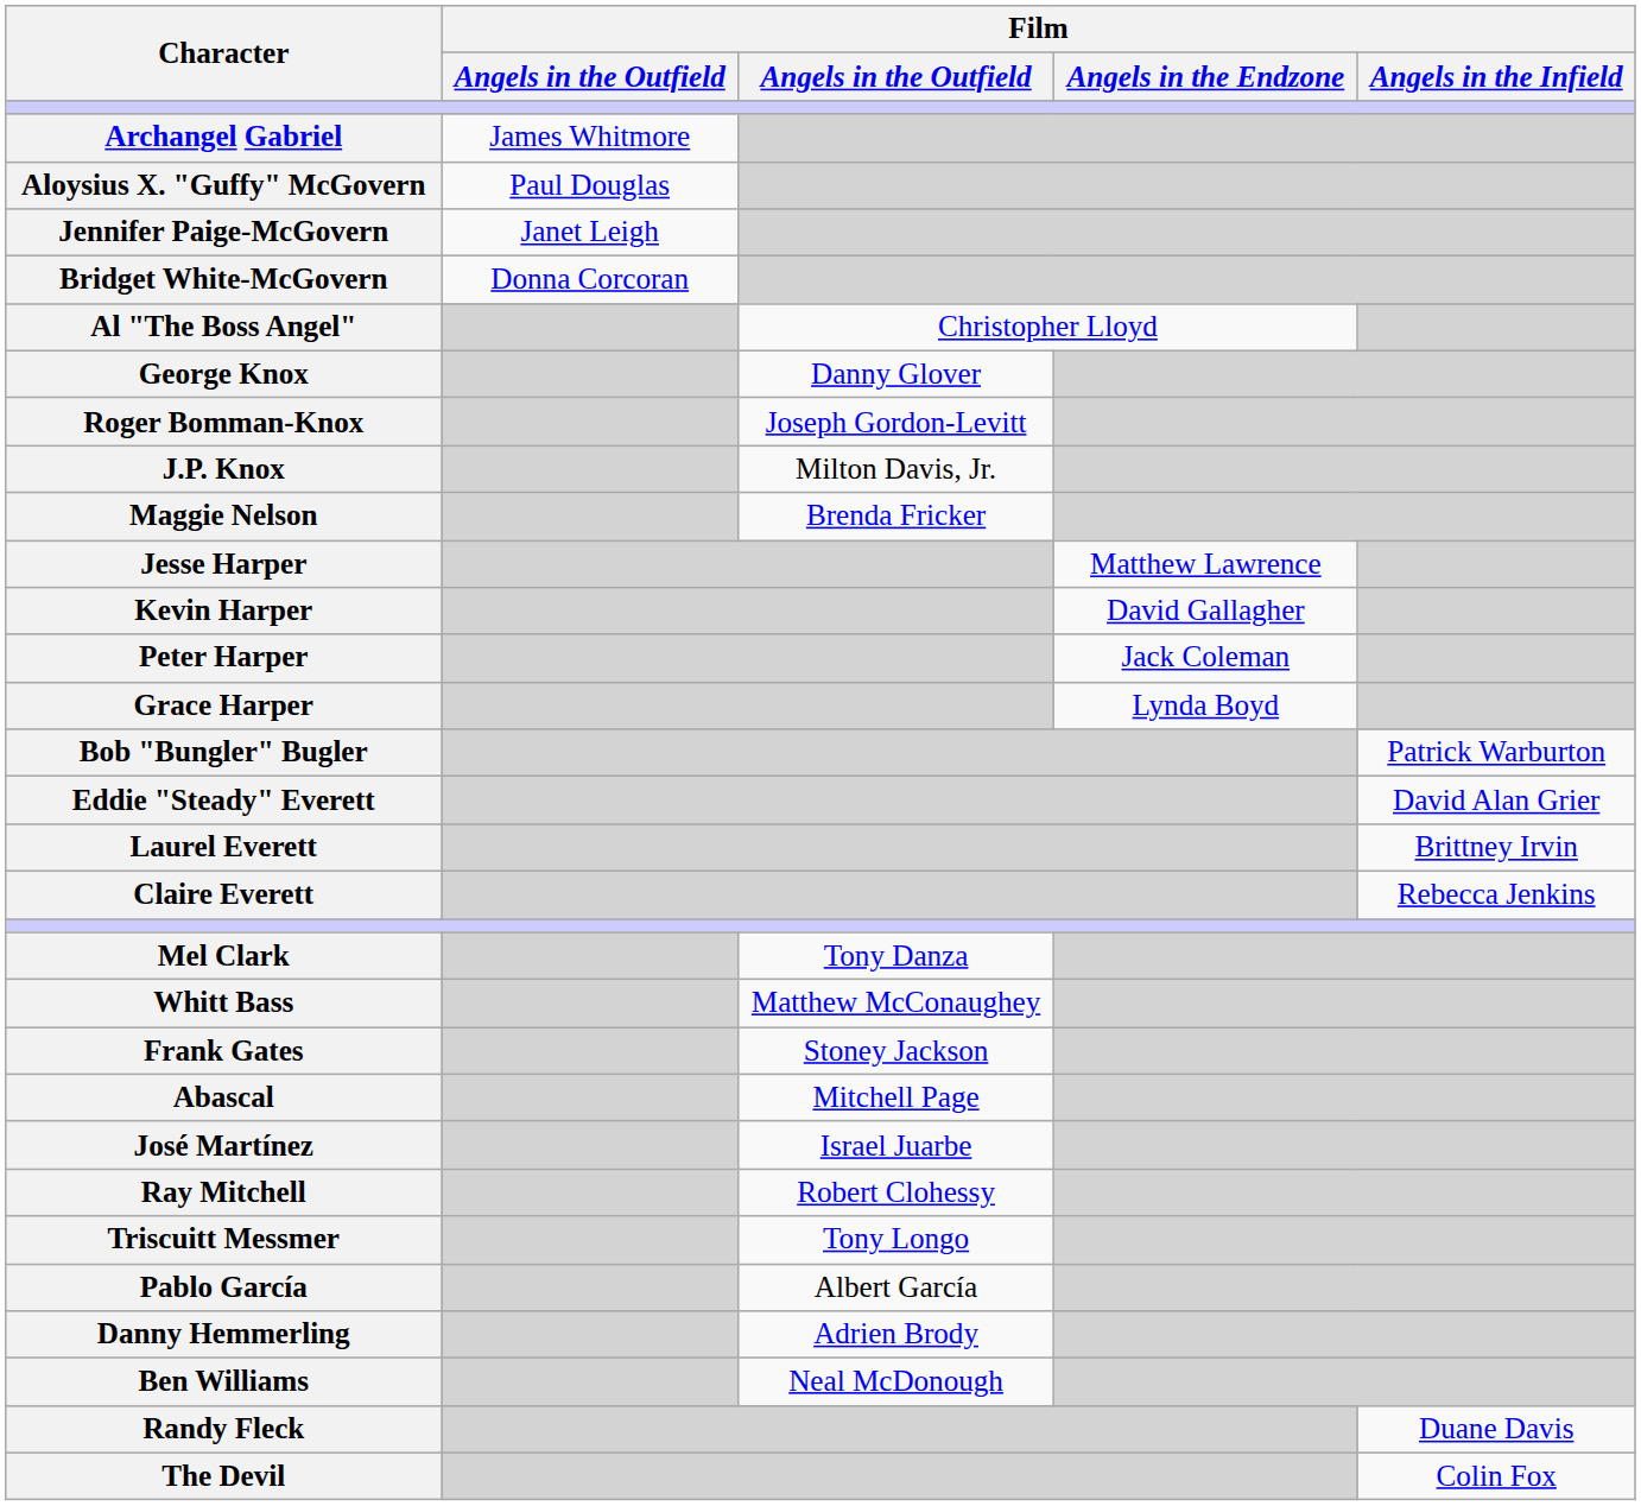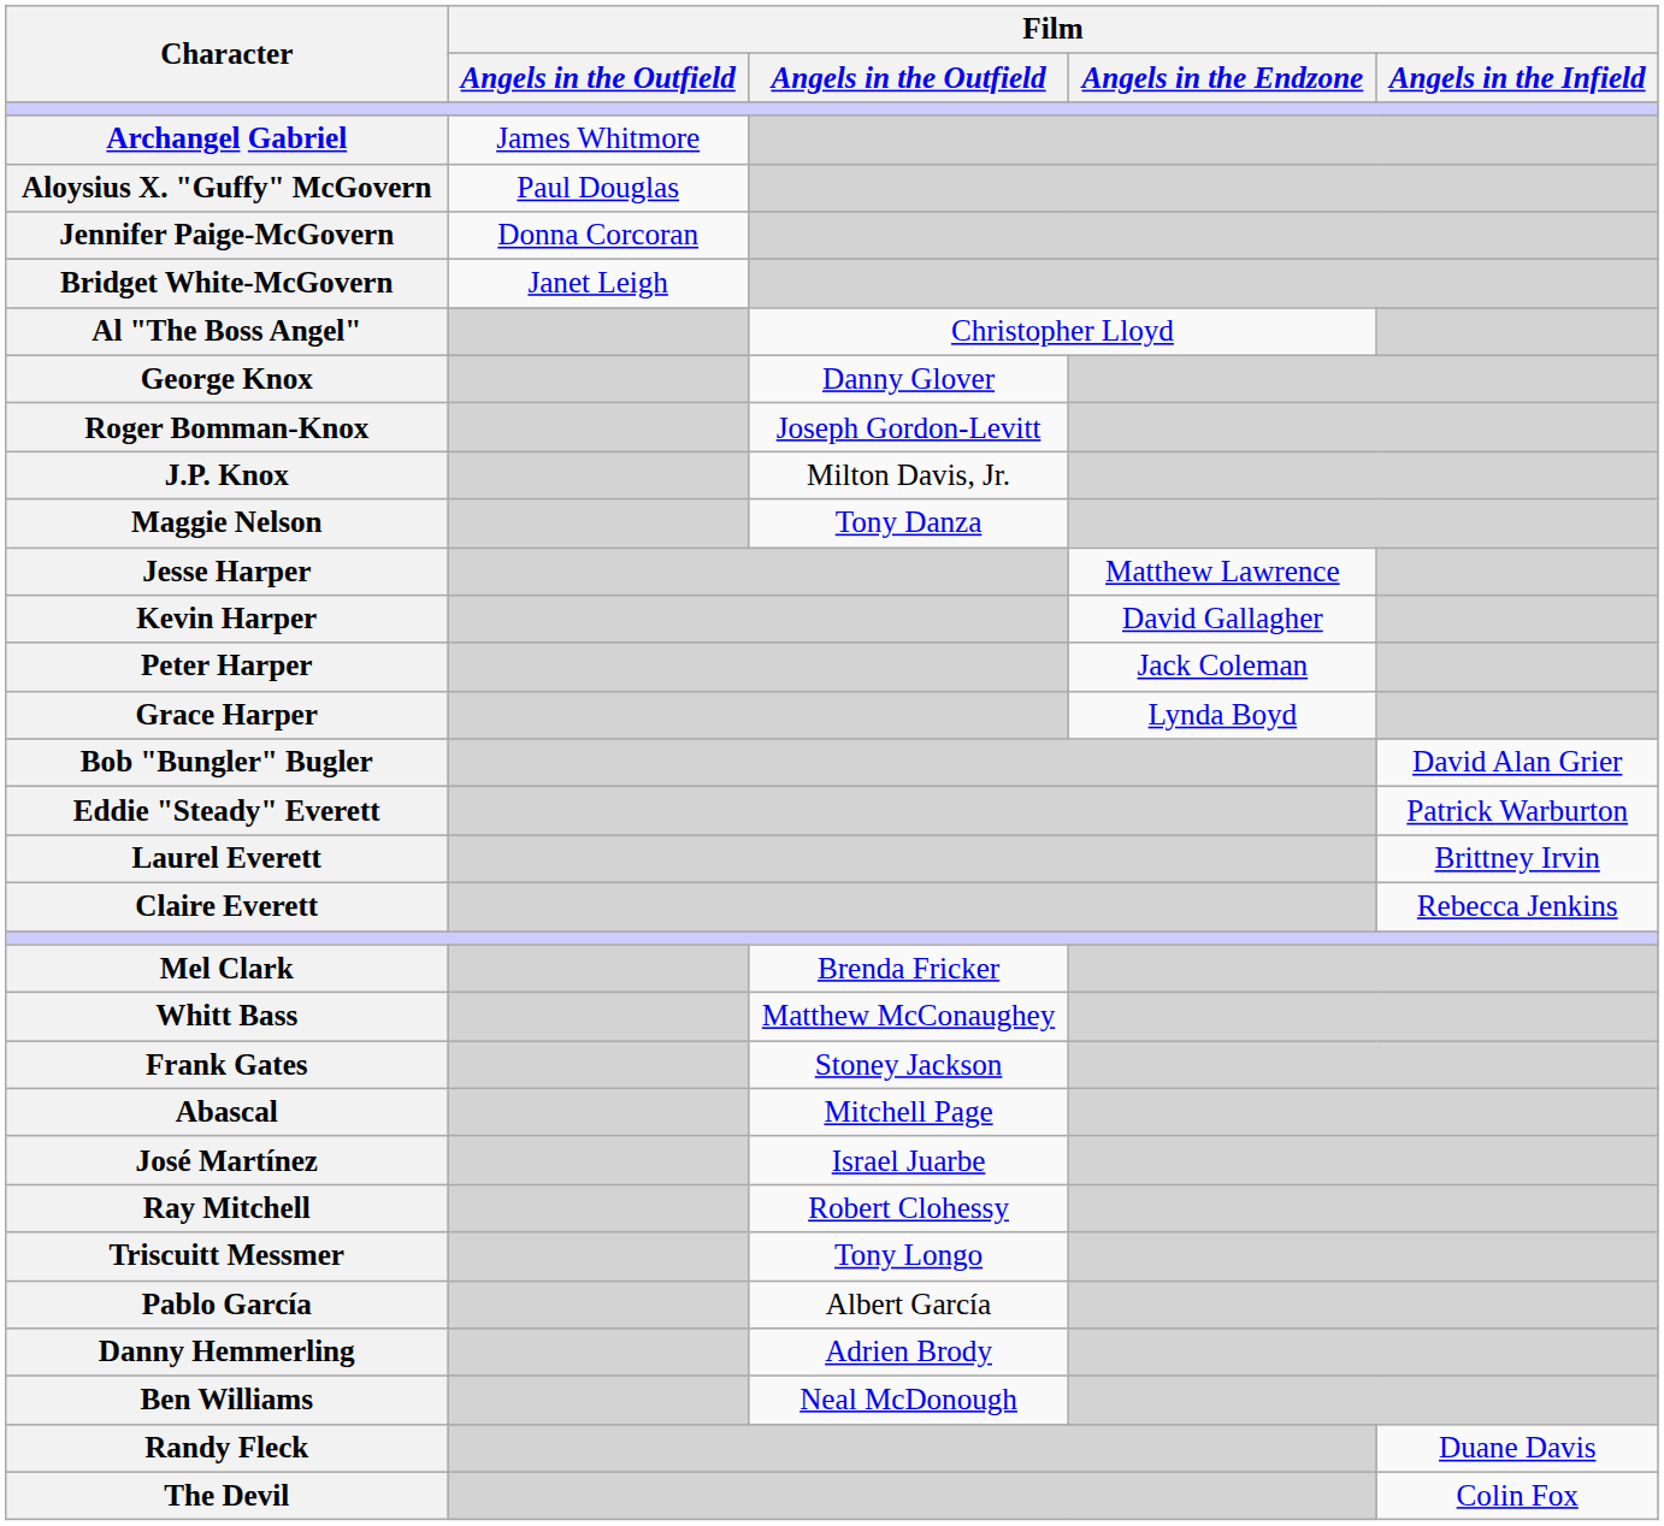 <table class="wikitable" style="text-align:center; width:99%;">
 <tr>
 <th rowspan="2">Character</th>
 <th colspan="4" style="text-align:center;">Film</th>
 </tr>
 <tr>
 <th style="text-align:center;"><em><a href='#'>Angels in the Outfield</a></em><br></th>
 <th style="text-align:center;"><em><a href='#'>Angels in the Outfield</a></em><br></th>
 <th style="text-align:center;"><em><a href='#'>Angels in the Endzone</a></em></th>
 <th style="text-align:center;"><em><a href='#'>Angels in the Infield</a></em></th>
 </tr>
 <tr>
 <th style="background-color:#ccccff;" colspan="5"></th>
 </tr>
 <tr>
 <th scope="row"><a href='#'>Archangel</a> <a href='#'>Gabriel</a></th>
 <td><a href='#'>James Whitmore</a></td>
 <td colspan="3" style="background:lightgrey;"> </td>
 </tr>
 <tr>
 <th scope="row">Aloysius X. "Guffy" McGovern <br></th>
 <td><a href='#'>Paul Douglas</a></td>
 <td colspan="3" style="background:lightgrey;"> </td>
 </tr>
 <tr>
 <th scope="row">Jennifer Paige-McGovern</th>
-<td><a href='#'>Janet Leigh</a></td>
+<td><a href='#'>Donna Corcoran</a></td>
 <td colspan="3" style="background:lightgrey;"> </td>
 </tr>
 <tr>
 <th scope="row">Bridget White-McGovern</th>
-<td><a href='#'>Donna Corcoran</a></td>
+<td><a href='#'>Janet Leigh</a></td>
 <td colspan="3" style="background:lightgrey;"> </td>
 </tr>
 <tr>
 <th scope="row">Al "The Boss Angel"</th>
 <td style="background:lightgrey;"> </td>
 <td colspan="2"><a href='#'>Christopher Lloyd</a></td>
 <td style="background:lightgrey;"> </td>
 </tr>
 <tr>
 <th scope="row">George Knox <br></th>
 <td style="background:lightgrey;"> </td>
 <td><a href='#'>Danny Glover</a></td>
 <td colspan="2" style="background:lightgrey;"> </td>
 </tr>
 <tr>
 <th scope="row">Roger Bomman-Knox</th>
 <td style="background:lightgrey;"> </td>
 <td><a href='#'>Joseph Gordon-Levitt</a></td>
 <td colspan="2" style="background:lightgrey;"> </td>
 </tr>
 <tr>
 <th scope="row">J.P. Knox</th>
 <td style="background:lightgrey;"> </td>
 <td>Milton Davis, Jr.</td>
 <td colspan="2" style="background:lightgrey;"> </td>
 </tr>
 <tr>
 <th scope="row">Maggie Nelson</th>
 <td style="background:lightgrey;"> </td>
-<td><a href='#'>Brenda Fricker</a></td>
+<td><a href='#'>Tony Danza</a></td>
 <td colspan="2" style="background:lightgrey;"> </td>
 </tr>
 <tr>
 <th scope="row">Jesse Harper<br></th>
 <td colspan="2" style="background:lightgrey;"> </td>
 <td><a href='#'>Matthew Lawrence</a></td>
 <td style="background:lightgrey;"> </td>
 </tr>
 <tr>
 <th scope="row">Kevin Harper</th>
 <td colspan="2" style="background:lightgrey;"> </td>
 <td><a href='#'>David Gallagher</a></td>
 <td style="background:lightgrey;"> </td>
 </tr>
 <tr>
 <th scope="row">Peter Harper</th>
 <td colspan="2" style="background:lightgrey;"> </td>
 <td><a href='#'>Jack Coleman</a></td>
 <td style="background:lightgrey;"> </td>
 </tr>
 <tr>
 <th scope="row">Grace Harper</th>
 <td colspan="2" style="background:lightgrey;"> </td>
 <td><a href='#'>Lynda Boyd</a></td>
 <td style="background:lightgrey;"> </td>
 </tr>
 <tr>
 <th scope="row">Bob "Bungler" Bugler</th>
 <td colspan="3" style="background:lightgrey;"> </td>
-<td><a href='#'>Patrick Warburton</a></td>
+<td><a href='#'>David Alan Grier</a></td>
 </tr>
 <tr>
 <th scope="row">Eddie "Steady" Everett<br></th>
 <td colspan="3" style="background:lightgrey;"> </td>
-<td><a href='#'>David Alan Grier</a></td>
+<td><a href='#'>Patrick Warburton</a></td>
 </tr>
 <tr>
 <th scope="row">Laurel Everett</th>
 <td colspan="3" style="background:lightgrey;"> </td>
 <td><a href='#'>Brittney Irvin</a></td>
 </tr>
 <tr>
 <th scope="row">Claire Everett</th>
 <td colspan="3" style="background:lightgrey;"> </td>
 <td><a href='#'>Rebecca Jenkins</a></td>
 </tr>
 <tr>
 <th style="background-color:#ccccff;" colspan="5"></th>
 </tr>
 <tr>
 <th scope="row">Mel Clark <br></th>
 <td style="background:lightgrey;"> </td>
-<td><a href='#'>Tony Danza</a></td>
+<td><a href='#'>Brenda Fricker</a></td>
 <td colspan="2" style="background:lightgrey;"> </td>
 </tr>
 <tr>
 <th scope="row">Whitt Bass <br></th>
 <td style="background:lightgrey;"> </td>
 <td><a href='#'>Matthew McConaughey</a></td>
 <td colspan="2" style="background:lightgrey;"> </td>
 </tr>
 <tr>
 <th scope="row">Frank Gates <br></th>
 <td style="background:lightgrey;"> </td>
 <td><a href='#'>Stoney Jackson</a></td>
 <td colspan="2" style="background:lightgrey;"> </td>
 </tr>
 <tr>
 <th scope="row">Abascal <br></th>
 <td style="background:lightgrey;"> </td>
 <td><a href='#'>Mitchell Page</a></td>
 <td colspan="2" style="background:lightgrey;"> </td>
 </tr>
 <tr>
 <th scope="row">José Martínez <br></th>
 <td style="background:lightgrey;"> </td>
 <td><a href='#'>Israel Juarbe</a></td>
 <td colspan="2" style="background:lightgrey;"> </td>
 </tr>
 <tr>
 <th scope="row">Ray Mitchell <br></th>
 <td style="background:lightgrey;"> </td>
 <td><a href='#'>Robert Clohessy</a></td>
 <td colspan="2" style="background:lightgrey;"> </td>
 </tr>
 <tr>
 <th scope="row">Triscuitt Messmer <br></th>
 <td style="background:lightgrey;"> </td>
 <td><a href='#'>Tony Longo</a></td>
 <td colspan="2" style="background:lightgrey;"> </td>
 </tr>
 <tr>
 <th scope="row">Pablo García <br></th>
 <td style="background:lightgrey;"> </td>
 <td>Albert García</td>
 <td colspan="2" style="background:lightgrey;"> </td>
 </tr>
 <tr>
 <th scope="row">Danny Hemmerling <br></th>
 <td style="background:lightgrey;"> </td>
 <td><a href='#'>Adrien Brody</a></td>
 <td colspan="2" style="background:lightgrey;"> </td>
 </tr>
 <tr>
 <th scope="row">Ben Williams <br></th>
 <td style="background:lightgrey;"> </td>
 <td><a href='#'>Neal McDonough</a></td>
 <td colspan="2" style="background:lightgrey;"> </td>
 </tr>
 <tr>
 <th scope="row">Randy Fleck <br></th>
 <td colspan="3" style="background:lightgrey;"> </td>
 <td><a href='#'>Duane Davis</a></td>
 </tr>
 <tr>
 <th scope="row">The Devil</th>
 <td colspan="3" style="background:lightgrey;"> </td>
 <td><a href='#'>Colin Fox</a></td>
 </tr>
 </table>
